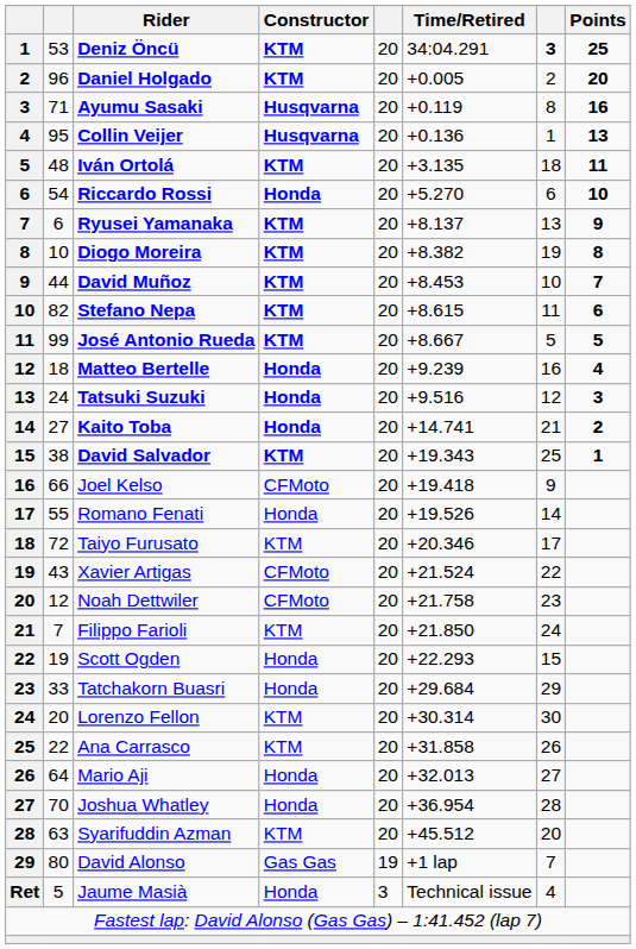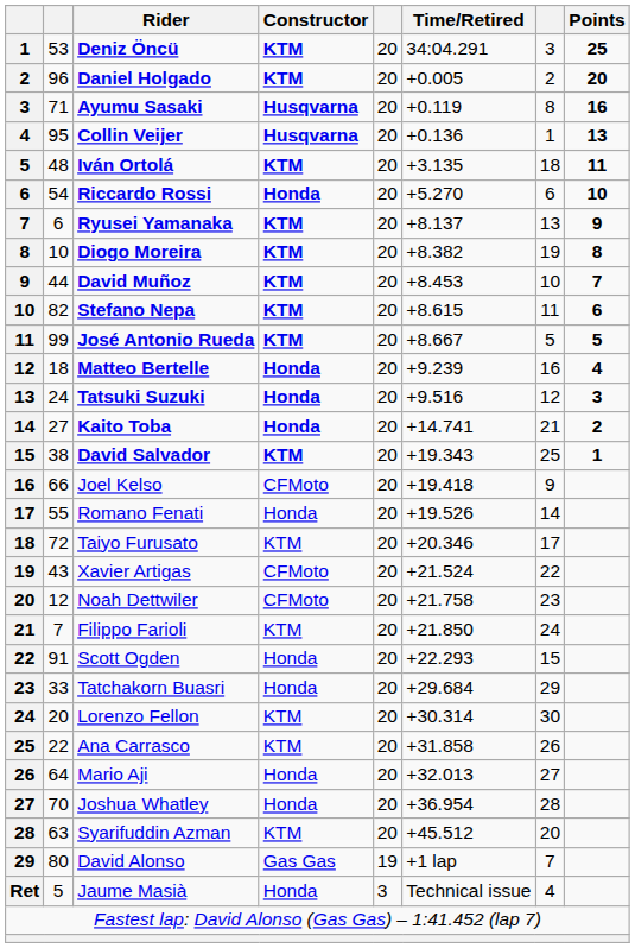 <table class="wikitable sortable" style="font-size: 85%;">
 <tr>
 <th scope="col"></th>
 <th scope="col"></th>
 <th scope="col">Rider</th>
 <th scope="col">Constructor</th>
 <th scope="col" class="unsortable"></th>
 <th scope="col" class="unsortable">Time/Retired</th>
 <th scope="col"></th>
 <th scope="col">Points</th>
 </tr>
 <tr>
 <th scope="row">1</th>
 <td align="center">53</td>
 <td data-sort-value="onc"> <strong><a href='#'>Deniz Öncü</a></strong></td>
 <td><strong><a href='#'>KTM</a></strong></td>
 <td>20</td>
 <td>34:04.291</td>
-<td align="center"><strong>3</strong></td>
+<td align="center">3</td>
 <td align="center"><strong>25</strong></td>
 </tr>
 <tr>
 <th scope="row">2</th>
 <td align="center">96</td>
 <td data-sort-value="hol"> <strong><a href='#'>Daniel Holgado</a></strong></td>
 <td><strong><a href='#'>KTM</a></strong></td>
 <td>20</td>
 <td>+0.005</td>
 <td align="center">2</td>
 <td align="center"><strong>20</strong></td>
 </tr>
 <tr>
 <th scope="row">3</th>
 <td align="center">71</td>
 <td data-sort-value="sas"> <strong><a href='#'>Ayumu Sasaki</a></strong></td>
 <td><strong><a href='#'>Husqvarna</a></strong></td>
 <td>20</td>
 <td>+0.119</td>
 <td align="center">8</td>
 <td align="center"><strong>16</strong></td>
 </tr>
 <tr>
 <th scope="row">4</th>
 <td align="center">95</td>
 <td data-sort-value="vei"> <strong><a href='#'>Collin Veijer</a></strong></td>
 <td><strong><a href='#'>Husqvarna</a></strong></td>
 <td>20</td>
 <td>+0.136</td>
 <td align="center">1</td>
 <td align="center"><strong>13</strong></td>
 </tr>
 <tr>
 <th scope="row">5</th>
 <td align="center">48</td>
 <td data-sort-value="ort"> <strong><a href='#'>Iván Ortolá</a></strong></td>
 <td><strong><a href='#'>KTM</a></strong></td>
 <td>20</td>
 <td>+3.135</td>
 <td align="center">18</td>
 <td align="center"><strong>11</strong></td>
 </tr>
 <tr>
 <th scope="row">6</th>
 <td align="center">54</td>
 <td data-sort-value="ros"> <strong><a href='#'>Riccardo Rossi</a></strong></td>
 <td><strong><a href='#'>Honda</a></strong></td>
 <td>20</td>
 <td>+5.270</td>
 <td align="center">6</td>
 <td align="center"><strong>10</strong></td>
 </tr>
 <tr>
 <th scope="row">7</th>
 <td align="center">6</td>
 <td data-sort-value="yam"> <strong><a href='#'>Ryusei Yamanaka</a></strong></td>
 <td><strong><a href='#'>KTM</a></strong></td>
 <td>20</td>
 <td>+8.137</td>
 <td align="center">13</td>
 <td align="center"><strong>9</strong></td>
 </tr>
 <tr>
 <th scope="row">8</th>
 <td align="center">10</td>
 <td data-sort-value="mor"> <strong><a href='#'>Diogo Moreira</a></strong></td>
 <td><strong><a href='#'>KTM</a></strong></td>
 <td>20</td>
 <td>+8.382</td>
 <td align="center">19</td>
 <td align="center"><strong>8</strong></td>
 </tr>
 <tr>
 <th scope="row">9</th>
 <td align="center">44</td>
 <td data-sort-value="mun"> <strong><a href='#'>David Muñoz</a></strong></td>
 <td><strong><a href='#'>KTM</a></strong></td>
 <td>20</td>
 <td>+8.453</td>
 <td align="center">10</td>
 <td align="center"><strong>7</strong></td>
 </tr>
 <tr>
 <th scope="row">10</th>
 <td align="center">82</td>
 <td data-sort-value="nep"> <strong><a href='#'>Stefano Nepa</a></strong></td>
 <td><strong><a href='#'>KTM</a></strong></td>
 <td>20</td>
 <td>+8.615</td>
 <td align="center">11</td>
 <td align="center"><strong>6</strong></td>
 </tr>
 <tr>
 <th scope="row">11</th>
 <td align="center">99</td>
 <td data-sort-value="rue"> <strong><a href='#'>José Antonio Rueda</a></strong></td>
 <td><strong><a href='#'>KTM</a></strong></td>
 <td>20</td>
 <td>+8.667</td>
 <td align="center">5</td>
 <td align="center"><strong>5</strong></td>
 </tr>
 <tr>
 <th scope="row">12</th>
 <td align="center">18</td>
 <td data-sort-value="ber"> <strong><a href='#'>Matteo Bertelle</a></strong></td>
 <td><strong><a href='#'>Honda</a></strong></td>
 <td>20</td>
 <td>+9.239</td>
 <td align="center">16</td>
 <td align="center"><strong>4</strong></td>
 </tr>
 <tr>
 <th scope="row">13</th>
 <td align="center">24</td>
 <td data-sort-value="suz"> <strong><a href='#'>Tatsuki Suzuki</a></strong></td>
 <td><strong><a href='#'>Honda</a></strong></td>
 <td>20</td>
 <td>+9.516</td>
 <td align="center">12</td>
 <td align="center"><strong>3</strong></td>
 </tr>
 <tr>
 <th scope="row">14</th>
 <td align="center">27</td>
 <td data-sort-value="tob"> <strong><a href='#'>Kaito Toba</a></strong></td>
 <td><strong><a href='#'>Honda</a></strong></td>
 <td>20</td>
 <td>+14.741</td>
 <td align="center">21</td>
 <td align="center"><strong>2</strong></td>
 </tr>
 <tr>
 <th scope="row">15</th>
 <td align="center">38</td>
 <td data-sort-value="sal"> <strong><a href='#'>David Salvador</a></strong></td>
 <td><strong><a href='#'>KTM</a></strong></td>
 <td>20</td>
 <td>+19.343</td>
 <td align="center">25</td>
 <td align="center"><strong>1</strong></td>
 </tr>
 <tr>
 <th scope="row">16</th>
 <td align="center">66</td>
 <td data-sort-value="kel"> <a href='#'>Joel Kelso</a></td>
 <td><a href='#'>CFMoto</a></td>
 <td>20</td>
 <td>+19.418</td>
 <td align="center">9</td>
 <td align="center"></td>
 </tr>
 <tr>
 <th scope="row">17</th>
 <td align="center">55</td>
 <td data-sort-value="fen"> <a href='#'>Romano Fenati</a></td>
 <td><a href='#'>Honda</a></td>
 <td>20</td>
 <td>+19.526</td>
 <td align="center">14</td>
 <td align="center"></td>
 </tr>
 <tr>
 <th scope="row">18</th>
 <td align="center">72</td>
 <td data-sort-value="fur"> <a href='#'>Taiyo Furusato</a></td>
 <td><a href='#'>KTM</a></td>
 <td>20</td>
 <td>+20.346</td>
 <td align="center">17</td>
 <td align="center"></td>
 </tr>
 <tr>
 <th scope="row">19</th>
 <td align="center">43</td>
 <td data-sort-value="art"> <a href='#'>Xavier Artigas</a></td>
 <td><a href='#'>CFMoto</a></td>
 <td>20</td>
 <td>+21.524</td>
 <td align="center">22</td>
 <td align="center"></td>
 </tr>
 <tr>
 <th scope="row">20</th>
 <td align="center">12</td>
 <td data-sort-value="det"> <a href='#'>Noah Dettwiler</a></td>
 <td><a href='#'>CFMoto</a></td>
 <td>20</td>
 <td>+21.758</td>
 <td align="center">23</td>
 <td align="center"></td>
 </tr>
 <tr>
 <th scope="row">21</th>
 <td align="center">7</td>
 <td data-sort-value="far"> <a href='#'>Filippo Farioli</a></td>
 <td><a href='#'>KTM</a></td>
 <td>20</td>
 <td>+21.850</td>
 <td align="center">24</td>
 <td align="center"></td>
 </tr>
 <tr>
 <th scope="row">22</th>
-<td align="center">19</td>
+<td align="center">91</td>
 <td data-sort-value="ogd"> <a href='#'>Scott Ogden</a></td>
 <td><a href='#'>Honda</a></td>
 <td>20</td>
 <td>+22.293</td>
 <td align="center">15</td>
 <td align="center"></td>
 </tr>
 <tr>
 <th scope="row">23</th>
 <td align="center">33</td>
 <td data-sort-value="bua"> <a href='#'>Tatchakorn Buasri</a></td>
 <td><a href='#'>Honda</a></td>
 <td>20</td>
 <td>+29.684</td>
 <td align="center">29</td>
 <td align="center"></td>
 </tr>
 <tr>
 <th scope="row">24</th>
 <td align="center">20</td>
 <td data-sort-value="fel"> <a href='#'>Lorenzo Fellon</a></td>
 <td><a href='#'>KTM</a></td>
 <td>20</td>
 <td>+30.314</td>
 <td align="center">30</td>
 <td align="center"></td>
 </tr>
 <tr>
 <th scope="row">25</th>
 <td align="center">22</td>
 <td data-sort-value="car"> <a href='#'>Ana Carrasco</a></td>
 <td><a href='#'>KTM</a></td>
 <td>20</td>
 <td>+31.858</td>
 <td align="center">26</td>
 <td align="center"></td>
 </tr>
 <tr>
 <th scope="row">26</th>
 <td align="center">64</td>
 <td data-sort-value="aji"> <a href='#'>Mario Aji</a></td>
 <td><a href='#'>Honda</a></td>
 <td>20</td>
 <td>+32.013</td>
 <td align="center">27</td>
 <td align="center"></td>
 </tr>
 <tr>
 <th scope="row">27</th>
 <td align="center">70</td>
 <td data-sort-value="wha"> <a href='#'>Joshua Whatley</a></td>
 <td><a href='#'>Honda</a></td>
 <td>20</td>
 <td>+36.954</td>
 <td align="center">28</td>
 <td align="center"></td>
 </tr>
 <tr>
 <th scope="row">28</th>
 <td align="center">63</td>
 <td data-sort-value="sya"> <a href='#'>Syarifuddin Azman</a></td>
 <td><a href='#'>KTM</a></td>
 <td>20</td>
 <td>+45.512</td>
 <td align="center">20</td>
 <td align="center"></td>
 </tr>
 <tr>
 <th scope="row">29</th>
 <td align="center">80</td>
 <td data-sort-value="alo"> <a href='#'>David Alonso</a></td>
 <td><a href='#'>Gas Gas</a></td>
 <td>19</td>
 <td>+1 lap</td>
 <td align="center">7</td>
 <td align="center"></td>
 </tr>
 <tr>
 <th scope="row">Ret</th>
 <td align="center">5</td>
 <td data-sort-value="mas"> <a href='#'>Jaume Masià</a></td>
 <td><a href='#'>Honda</a></td>
 <td>3</td>
 <td>Technical issue</td>
 <td align="center">4</td>
 <td></td>
 </tr>
 <tr class="sortbottom">
 <td colspan="8" style="text-align:center"><em><a href='#'>Fastest lap</a>:  <a href='#'>David Alonso</a> (<a href='#'>Gas Gas</a>) – 1:41.452 (lap 7)</em></td>
 </tr>
 <tr>
 <th colspan=8></th>
 </tr>
 </table>
